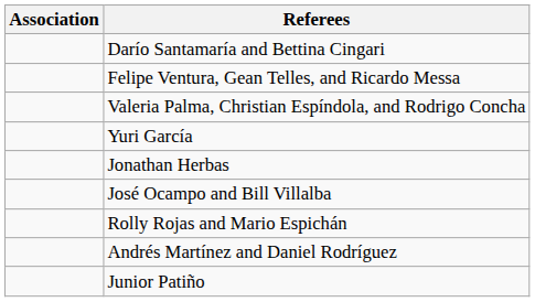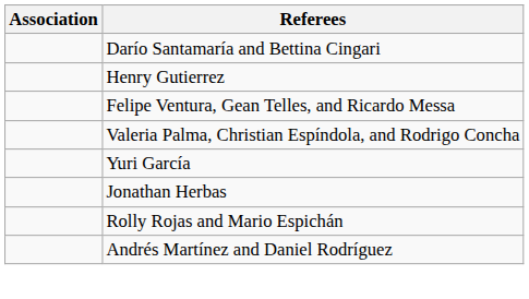 <table class="wikitable">
 <tr>
 <th>Association</th>
 <th>Referees</th>
 </tr>
 <tr>
 <td></td>
 <td>Darío Santamaría and Bettina Cingari</td>
+</tr>
+<tr>
+<td></td>
+<td>Henry Gutierrez</td>
 </tr>
 <tr>
 <td></td>
 <td>Felipe Ventura, Gean Telles, and Ricardo Messa</td>
 </tr>
 <tr>
 <td></td>
 <td>Valeria Palma, Christian Espíndola, and Rodrigo Concha</td>
 </tr>
 <tr>
 <td></td>
 <td>Yuri García</td>
 </tr>
 <tr>
 <td></td>
 <td>Jonathan Herbas</td>
 </tr>
 <tr>
 <td></td>
-<td>José Ocampo and Bill Villalba</td>
-</tr>
-<tr>
-<td></td>
 <td>Rolly Rojas and Mario Espichán</td>
 </tr>
 <tr>
 <td></td>
 <td>Andrés Martínez and Daniel Rodríguez</td>
 </tr>
-<tr>
-<td></td>
-<td>Junior Patiño</td>
-</tr>
 </table>
